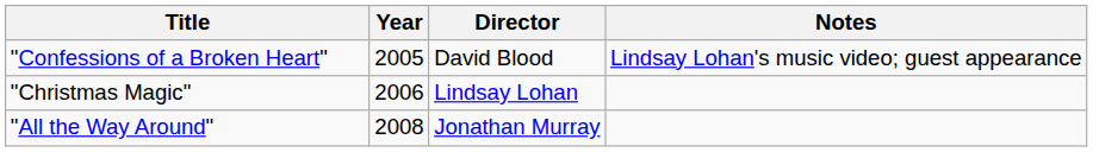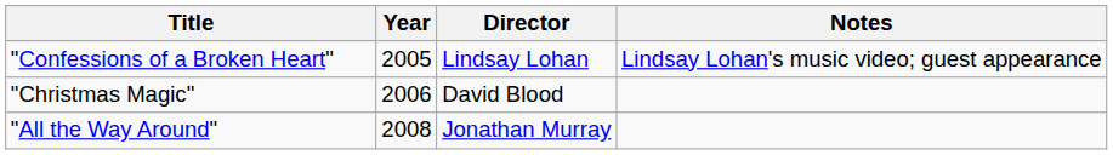 <table class="wikitable">
 <tr>
 <th scope="col" style="width:16em;">Title</th>
 <th>Year</th>
 <th>Director</th>
 <th>Notes</th>
 </tr>
 <tr>
 <td scope="row">"<a href='#'>Confessions of a Broken Heart</a>"</td>
 <td>2005</td>
-<td>David Blood</td>
+<td><a href='#'>Lindsay Lohan</a></td>
 <td><a href='#'>Lindsay Lohan</a>'s music video; guest appearance</td>
 </tr>
 <tr>
 <td scope="row">"Christmas Magic"</td>
 <td>2006</td>
-<td><a href='#'>Lindsay Lohan</a></td>
+<td>David Blood</td>
 <td></td>
 </tr>
 <tr>
 <td scope="row">"<a href='#'>All the Way Around</a>"</td>
 <td>2008</td>
 <td><a href='#'>Jonathan Murray</a></td>
 <td></td>
 </tr>
 </table>
